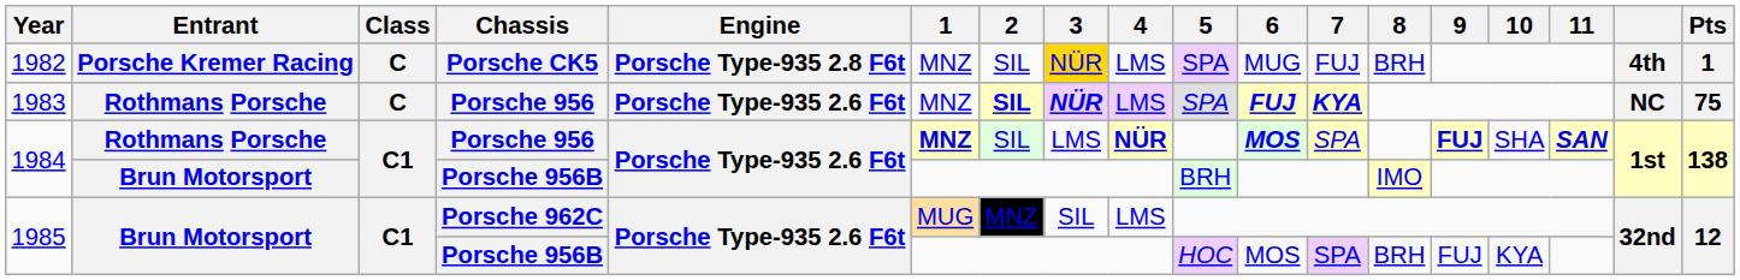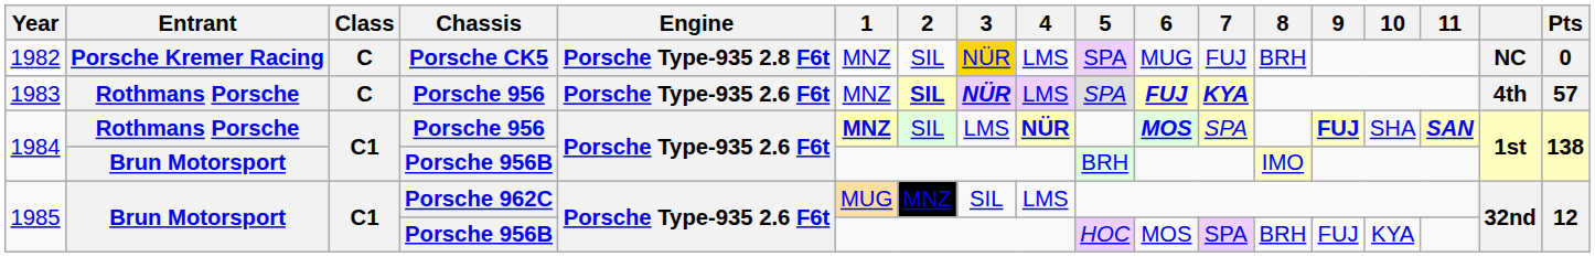 <table class="wikitable" style="text-align:center; font-size:85%">
 <tr>
 <th>Year</th>
 <th>Entrant</th>
 <th>Class</th>
 <th>Chassis</th>
 <th>Engine</th>
 <th>1</th>
 <th>2</th>
 <th>3</th>
 <th>4</th>
 <th>5</th>
 <th>6</th>
 <th>7</th>
 <th>8</th>
 <th>9</th>
 <th>10</th>
 <th>11</th>
 <th></th>
 <th>Pts</th>
 </tr>
 <tr>
 <td><a href='#'>1982</a></td>
 <th nowrap><a href='#'>Porsche Kremer Racing</a></th>
 <th>C</th>
 <th nowrap><a href='#'>Porsche CK5</a></th>
 <th nowrap><a href='#'>Porsche</a> Type-935 2.8 <a href='#'>F6</a><a href='#'>t</a></th>
 <td><a href='#'>MNZ</a></td>
 <td><a href='#'>SIL</a></td>
 <td style="background: gold;"><a href='#'>NÜR</a></td>
 <td><a href='#'>LMS</a></td>
 <td style="background:#EFCFFF;"><a href='#'>SPA</a><br></td>
 <td><a href='#'>MUG</a></td>
 <td><a href='#'>FUJ</a></td>
 <td><a href='#'>BRH</a></td>
 <td colspan=3></td>
-<th>4th</th>
-<th>1</th>
+<th>NC</th>
+<th>0</th>
 </tr>
 <tr>
 <td><a href='#'>1983</a></td>
 <th nowrap><a href='#'>Rothmans</a> <a href='#'>Porsche</a></th>
 <th>C</th>
 <th nowrap><a href='#'>Porsche 956</a></th>
 <th nowrap><a href='#'>Porsche</a> Type-935 2.6 <a href='#'>F6</a><a href='#'>t</a></th>
 <td><a href='#'>MNZ</a></td>
 <td style="background:#FFFFBF;"><strong><a href='#'>SIL</a></strong><br></td>
 <td style="background:#EFCFFF;"><strong><em><a href='#'>NÜR</a></em></strong><br></td>
 <td style="background:#EFCFFF;"><a href='#'>LMS</a><br></td>
 <td style="background:#DFDFDF;"><em><a href='#'>SPA</a></em><br></td>
 <td style="background:#FFFFBF;"><strong><em><a href='#'>FUJ</a></em></strong><br></td>
 <td style="background:#FFFFBF;"><strong><em><a href='#'>KYA</a></em></strong><br></td>
 <td colspan=4></td>
-<th>NC</th>
-<th>75</th>
+<th>4th</th>
+<th>57</th>
 </tr>
 <tr>
 <td rowspan=2><a href='#'>1984</a></td>
 <th nowrap><a href='#'>Rothmans</a> <a href='#'>Porsche</a></th>
 <th rowspan=2>C1</th>
 <th nowrap><a href='#'>Porsche 956</a></th>
 <th rowspan=2 nowrap><a href='#'>Porsche</a> Type-935 2.6 <a href='#'>F6</a><a href='#'>t</a></th>
 <td style="background:#FFFFBF;"><strong><a href='#'>MNZ</a></strong><br></td>
 <td style="background:#DFFFDF;"><a href='#'>SIL</a><br></td>
 <td><a href='#'>LMS</a></td>
 <td style="background:#FFFFBF;"><strong><a href='#'>NÜR</a></strong><br></td>
 <td></td>
 <td style="background:#DFFFDF;"><strong><em><a href='#'>MOS</a></em></strong><br></td>
 <td style="background:#FFFFBF;"><em><a href='#'>SPA</a></em><br></td>
 <td></td>
 <td style="background:#FFFFBF;"><strong><a href='#'>FUJ</a></strong><br></td>
 <td><a href='#'>SHA</a></td>
 <td style="background:#FFFFBF;"><strong><em><a href='#'>SAN</a></em></strong><br></td>
 <th rowspan=2 style="background:#FFFFBF;">1st</th>
 <th rowspan=2 style="background:#FFFFBF;">138</th>
 </tr>
 <tr>
 <th nowrap><a href='#'>Brun Motorsport</a></th>
 <th nowrap><a href='#'>Porsche 956B</a></th>
 <td colspan=4></td>
 <td style="background:#DFFFDF;"><a href='#'>BRH</a><br></td>
 <td colspan=2></td>
 <td style="background:#FFFFBF;"><a href='#'>IMO</a><br></td>
 <td colspan=3></td>
 </tr>
 <tr>
 <td rowspan=2><a href='#'>1985</a></td>
 <th rowspan=2 nowrap><a href='#'>Brun Motorsport</a></th>
 <th rowspan=2>C1</th>
 <th nowrap><a href='#'>Porsche 962C</a></th>
 <th rowspan=2 nowrap><a href='#'>Porsche</a> Type-935 2.6 <a href='#'>F6</a><a href='#'>t</a></th>
 <td style="background:#FFDF9F;"><a href='#'>MUG</a><br></td>
 <td style="background:#000; color:#fff;"><a href='#'><span>MNZ</span></a><br></td>
 <td><a href='#'>SIL</a></td>
 <td><a href='#'>LMS</a></td>
 <td colspan=7></td>
 <th rowspan=2>32nd</th>
 <th rowspan=2>12</th>
 </tr>
 <tr>
 <th nowrap><a href='#'>Porsche 956B</a></th>
 <td colspan=4></td>
 <td style="background:#EFCFFF;"><em><a href='#'>HOC</a></em><br></td>
 <td><a href='#'>MOS</a></td>
 <td style="background:#EFCFFF;"><a href='#'>SPA</a><br></td>
 <td><a href='#'>BRH</a></td>
 <td><a href='#'>FUJ</a></td>
 <td><a href='#'>KYA</a></td>
 <td></td>
 </tr>
 </table>
